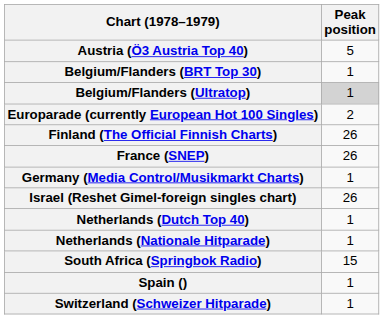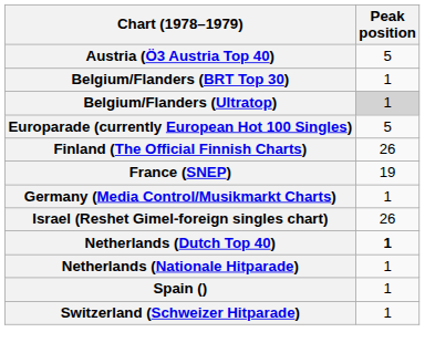 <table class="wikitable sortable plainrowheaders" style="text-align:center">
 <tr>
 <th>Chart (1978–1979)</th>
 <th>Peak<br>position</th>
 </tr>
 <tr>
 <th scope="row">Austria (<a href='#'>Ö3 Austria Top 40</a>)</th>
 <td>5</td>
 </tr>
 <tr>
 <th scope="row">Belgium/Flanders (<a href='#'>BRT Top 30</a>)</th>
 <td>1</td>
 </tr>
 <tr>
 <th scope="row">Belgium/Flanders (<a href='#'>Ultratop</a>)</th>
 <td style="background: lightgrey;">1</td>
 </tr>
 <tr>
 <th scope="row">Europarade (currently <a href='#'>European Hot 100 Singles</a>)</th>
-<td>2</td>
+<td>5</td>
 </tr>
 <tr>
 <th scope="row">Finland (<a href='#'>The Official Finnish Charts</a>)</th>
 <td>26</td>
 </tr>
 <tr>
 <th scope="row">France (<a href='#'>SNEP</a>)</th>
-<td>26</td>
+<td>19</td>
 </tr>
 <tr>
 <th scope="row">Germany (<a href='#'>Media Control/Musikmarkt Charts</a>)</th>
 <td>1</td>
 </tr>
 <tr>
 <th scope="row">Israel (Reshet Gimel-foreign singles chart)</th>
 <td>26</td>
 </tr>
 <tr>
 <th scope="row">Netherlands (<a href='#'>Dutch Top 40</a>)</th>
-<td>1</td>
+<td><strong>1</strong></td>
 </tr>
 <tr>
 <th scope="row">Netherlands (<a href='#'>Nationale Hitparade</a>)</th>
 <td>1</td>
-</tr>
-<tr>
-<th scope="row">South Africa (<a href='#'>Springbok Radio</a>)</th>
-<td>15</td>
 </tr>
 <tr>
 <th scope="row">Spain ()</th>
 <td>1</td>
 </tr>
 <tr>
 <th scope="row">Switzerland (<a href='#'>Schweizer Hitparade</a>)</th>
 <td>1</td>
 </tr>
 </table>
